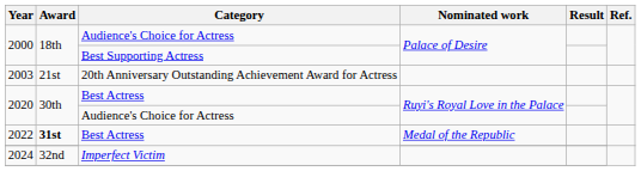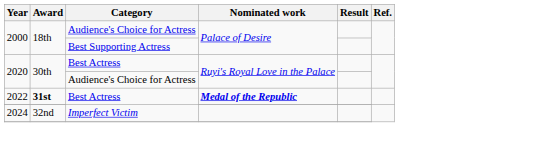 <table class="wikitable">
 <tr>
 <th>Year</th>
 <th>Award</th>
 <th>Category</th>
 <th>Nominated work</th>
 <th>Result</th>
 <th>Ref.</th>
 </tr>
 <tr>
 <td rowspan=2>2000</td>
 <td rowspan=2>18th</td>
 <td><a href='#'>Audience's Choice for Actress</a></td>
 <td rowspan=2><em><a href='#'>Palace of Desire</a></em></td>
 <td></td>
 <td rowspan=2></td>
 </tr>
 <tr>
 <td><a href='#'>Best Supporting Actress</a></td>
 <td></td>
 </tr>
 <tr>
-<td>2003</td>
-<td rowspan=1>21st</td>
-<td>20th Anniversary Outstanding Achievement Award for Actress</td>
-<td></td>
-<td></td>
-<td></td>
-</tr>
-<tr>
 <td rowspan=2>2020</td>
 <td rowspan=2>30th</td>
 <td><a href='#'>Best Actress</a></td>
 <td rowspan=2><em><a href='#'>Ruyi's Royal Love in the Palace</a></em></td>
 <td></td>
 <td rowspan=2></td>
 </tr>
 <tr>
 <td>Audience's Choice for Actress</td>
 <td></td>
 </tr>
 <tr>
 <td>2022</td>
 <td><strong>31st</strong></td>
 <td rowspan=2><a href='#'>Best Actress</a></td>
-<td rowspan=1><em><a href='#'>Medal of the Republic</a></em></td>
+<td rowspan=1><strong><em><a href='#'>Medal of the Republic</a></em></strong></td>
 <td></td>
 <td rowspan=1></td>
 </tr>
 <tr>
 </tr>
 <tr>
 <td>2024</td>
 <td>32nd</td>
 <td><em><a href='#'>Imperfect Victim</a></em></td>
 <td></td>
 <td rowspan=1></td>
 </tr>
 <tr>
 </tr>
 </table>
